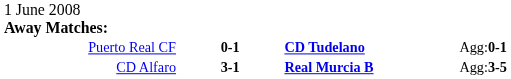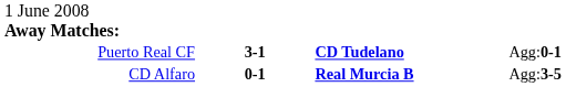 <table width=100% cellspacing=1>
 <tr>
 <th width=20%></th>
 <th width=12%></th>
 <th width=20%></th>
 <th></th>
 </tr>
 <tr>
 <td>1 June 2008<br><strong>Away Matches:</strong></td>
 </tr>
 <tr style=font-size:90%>
 <td align=right><a href='#'>Puerto Real CF</a></td>
-<td align=center><strong>0-1</strong></td>
+<td align=center><strong>3-1</strong></td>
 <td><strong><a href='#'>CD Tudelano</a></strong></td>
 <td>Agg:<strong>0-1</strong></td>
 </tr>
 <tr style=font-size:90%>
 <td align=right><a href='#'>CD Alfaro</a></td>
-<td align=center><strong>3-1</strong></td>
+<td align=center><strong>0-1</strong></td>
 <td><strong><a href='#'>Real Murcia B</a></strong></td>
 <td>Agg:<strong>3-5</strong></td>
 </tr>
 </table>
